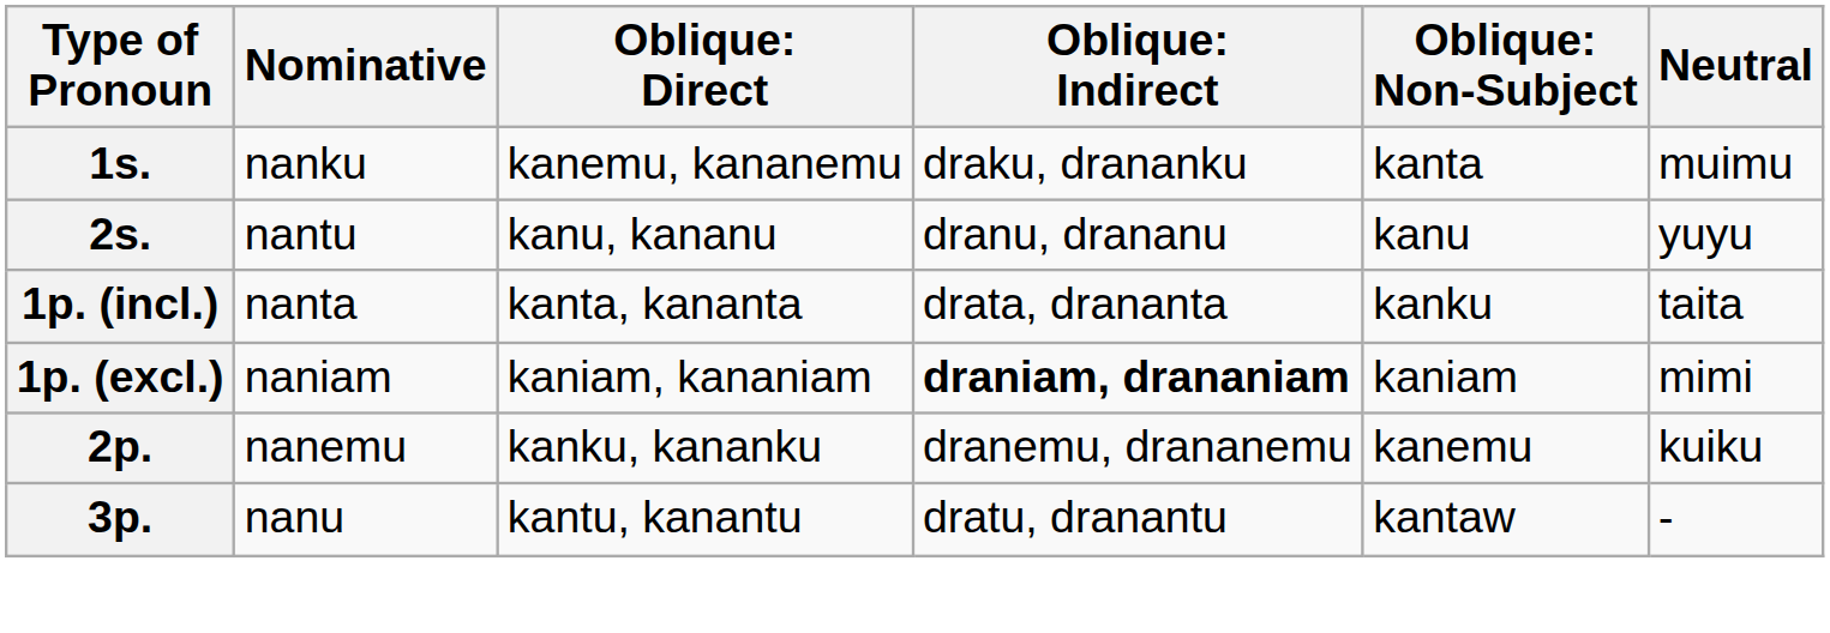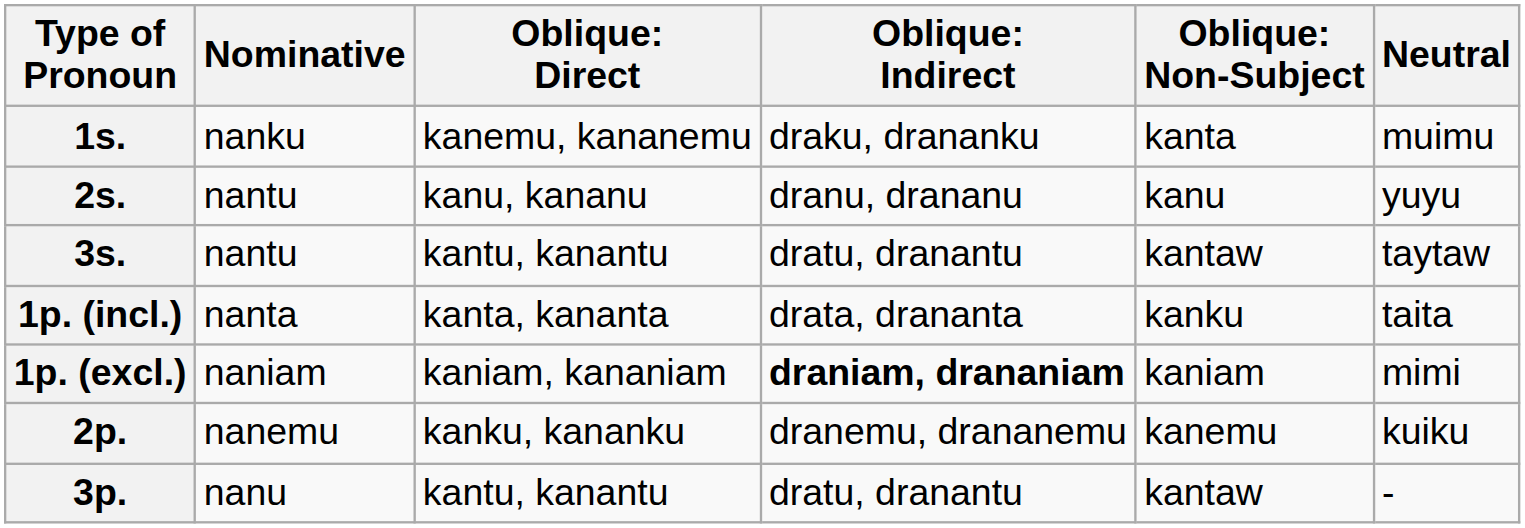 <table class="wikitable">
 <tr>
 <th>Type of<br> Pronoun</th>
 <th c=01>Nominative</th>
 <th c=02>Oblique:<br> Direct</th>
 <th c=03>Oblique:<br> Indirect</th>
 <th c=04>Oblique:<br> Non-Subject</th>
 <th c=05>Neutral</th>
 </tr>
 <tr>
 <th>1s.</th>
 <td c=01>nanku</td>
 <td c=02>kanemu, kananemu</td>
 <td c=03>draku, drananku</td>
 <td c=04>kanta</td>
 <td c=05>muimu</td>
 </tr>
 <tr>
 <th>2s.</th>
 <td c=01>nantu</td>
 <td c=02>kanu, kananu</td>
 <td c=03>dranu, drananu</td>
 <td c=04>kanu</td>
 <td c=05>yuyu</td>
+</tr>
+<tr>
+<th>3s.</th>
+<td c=01>nantu</td>
+<td c=02>kantu, kanantu</td>
+<td c=03>dratu, dranantu</td>
+<td c=04>kantaw</td>
+<td c=05>taytaw</td>
 </tr>
 <tr>
 <th>1p. (incl.)</th>
 <td c=01>nanta</td>
 <td c=02>kanta, kananta</td>
 <td c=03>drata, drananta</td>
 <td c=04>kanku</td>
 <td c=05>taita</td>
 </tr>
 <tr>
 <th>1p. (excl.)</th>
 <td c=01>naniam</td>
 <td c=02>kaniam, kananiam</td>
 <td c=03><strong>draniam, drananiam</strong></td>
 <td c=04>kaniam</td>
 <td c=05>mimi</td>
 </tr>
 <tr>
 <th>2p.</th>
 <td c=01>nanemu</td>
 <td c=02>kanku, kananku</td>
 <td c=03>dranemu, drananemu</td>
 <td c=04>kanemu</td>
 <td c=05>kuiku</td>
 </tr>
 <tr>
 <th>3p.</th>
 <td c=01>nanu</td>
 <td c=02>kantu, kanantu</td>
 <td c=03>dratu, dranantu</td>
 <td c=04>kantaw</td>
 <td c=05>-</td>
 </tr>
 </table>
